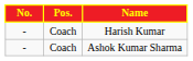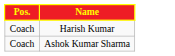 <table class="wikitable" style="text-align: center;">
 <tr>
-<th style="background:#EE1C25; color:#FFFF00; border:2px solid #FFFF00; width: 50px;">No.</th>
 <th style="background:#EE1C25; color:#FFFF00; border:2px solid #FFFF00; width: 50px;">Pos.</th>
 <th style="background:#EE1C25; color:#FFFF00; border:2px solid #FFFF00; width: 150px;">Name</th>
 </tr>
 <tr>
-<td>-</td>
 <td>Coach</td>
 <td>Harish Kumar</td>
 </tr>
 <tr>
-<td>-</td>
 <td>Coach</td>
 <td>Ashok Kumar Sharma</td>
 </tr>
 </table>
